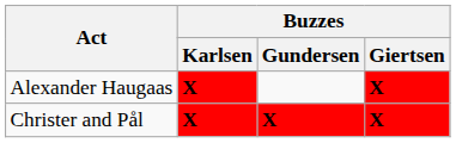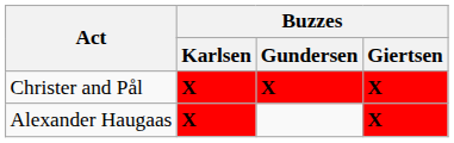 <table class="wikitable">
 <tr>
 <th rowspan="2">Act</th>
 <th colspan="3">Buzzes</th>
 </tr>
 <tr>
 <th>Karlsen</th>
 <th>Gundersen</th>
 <th>Giertsen</th>
 </tr>
 <tr>
+<td>Christer and Pål</td>
+<td bgcolor="red"><strong>X</strong></td>
+<td bgcolor="red"><strong>X</strong></td>
+<td bgcolor="red"><strong>X</strong></td>
+</tr>
+<tr>
 <td>Alexander Haugaas</td>
 <td bgcolor="red"><strong>X</strong></td>
 <td></td>
 <td bgcolor="red"><strong>X</strong></td>
 </tr>
-<tr>
-<td>Christer and Pål</td>
-<td bgcolor="red"><strong>X</strong></td>
-<td bgcolor="red"><strong>X</strong></td>
-<td bgcolor="red"><strong>X</strong></td>
-</tr>
 </table>
